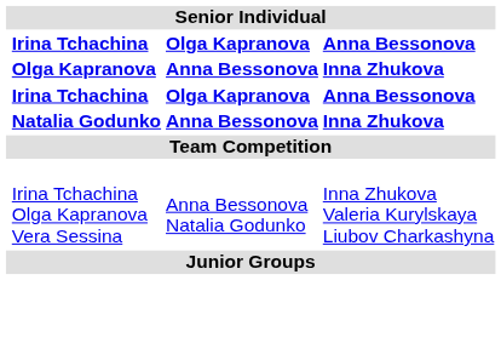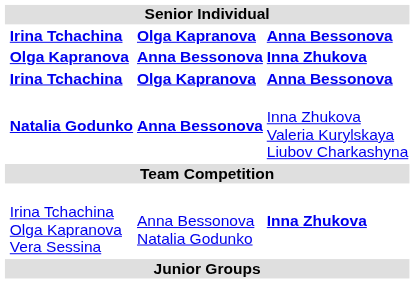 <table>
 <tr bgcolor="DFDFDF">
 <td colspan="4" align="center"><strong>Senior Individual</strong></td>
 </tr>
 <tr>
 <th scope=row style="text-align:left"></th>
 <td><strong><a href='#'>Irina Tchachina</a></strong><br></td>
 <td><strong><a href='#'>Olga Kapranova</a></strong><br></td>
 <td><strong><a href='#'>Anna Bessonova</a></strong><br></td>
 </tr>
 <tr>
 <th scope=row style="text-align:left"></th>
 <td><strong><a href='#'>Olga Kapranova</a></strong><br></td>
 <td><strong><a href='#'>Anna Bessonova</a></strong><br></td>
 <td><strong><a href='#'>Inna Zhukova</a></strong><br></td>
 </tr>
 <tr>
 <th scope=row style="text-align:left"></th>
 <td><strong><a href='#'>Irina Tchachina</a></strong><br></td>
 <td><strong><a href='#'>Olga Kapranova</a></strong><br></td>
 <td><strong><a href='#'>Anna Bessonova</a></strong><br></td>
 </tr>
 <tr>
 <th scope=row style="text-align:left"></th>
 <td><strong><a href='#'>Natalia Godunko</a></strong><br></td>
 <td><strong><a href='#'>Anna Bessonova</a></strong><br></td>
-<td><strong><a href='#'>Inna Zhukova</a></strong><br></td>
+<td><strong></strong><br><a href='#'>Inna Zhukova</a><br><a href='#'>Valeria Kurylskaya</a><br><a href='#'>Liubov Charkashyna</a></td>
 </tr>
 <tr bgcolor="DFDFDF">
 <td colspan="4" align="center"><strong>Team Competition</strong></td>
 </tr>
 <tr>
 <th scope=row style="text-align:left"></th>
 <td><strong></strong><br><a href='#'>Irina Tchachina</a><br><a href='#'>Olga Kapranova</a><br><a href='#'>Vera Sessina</a></td>
 <td><strong></strong><br><a href='#'>Anna Bessonova</a><br><a href='#'>Natalia Godunko</a></td>
-<td><strong></strong><br><a href='#'>Inna Zhukova</a><br><a href='#'>Valeria Kurylskaya</a><br><a href='#'>Liubov Charkashyna</a></td>
+<td><strong><a href='#'>Inna Zhukova</a></strong><br></td>
 </tr>
 <tr bgcolor="DFDFDF">
 <td colspan="4" align="center"><strong>Junior Groups</strong></td>
 </tr>
 <tr>
 <th scope=row style="text-align:left"></th>
 <td><strong></strong></td>
 <td><strong></strong></td>
 <td><strong></strong></td>
 </tr>
 </table>
